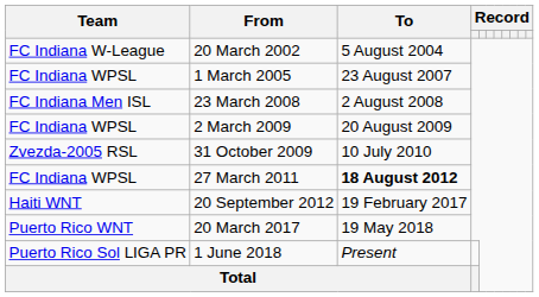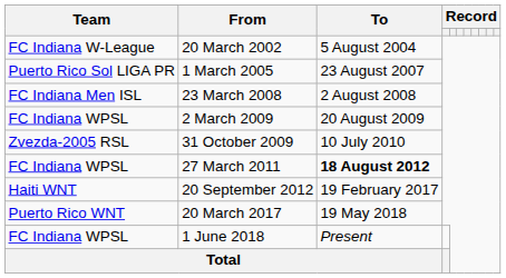 <table class=wikitable style=text-align:center>
 <tr>
 <th rowspan=2>Team</th>
 <th rowspan=2>From</th>
 <th rowspan=2>To</th>
 <th colspan=8>Record</th>
 </tr>
 <tr>
 <th></th>
 <th></th>
 <th></th>
 <th></th>
 <th></th>
 <th></th>
 <th></th>
 <th></th>
 </tr>
 <tr>
 <td align=left><a href='#'>FC Indiana</a> W-League</td>
 <td align=left>20 March 2002</td>
 <td align=left>5 August 2004<br></td>
 </tr>
 <tr>
-<td align=left><a href='#'>FC Indiana</a> WPSL</td>
+<td align=left><a href='#'>Puerto Rico Sol</a> LIGA PR</td>
 <td align=left>1 March 2005</td>
 <td align=left>23 August 2007<br></td>
 </tr>
 <tr>
 <td align=left><a href='#'>FC Indiana Men</a> ISL</td>
 <td align=left>23 March 2008</td>
 <td align=left>2 August 2008<br></td>
 </tr>
 <tr>
 <td align=left><a href='#'>FC Indiana</a> WPSL</td>
 <td align=left>2 March 2009</td>
 <td align=left>20 August 2009<br></td>
 </tr>
 <tr>
 <td align=left><a href='#'>Zvezda-2005</a> RSL</td>
 <td align=left>31 October 2009</td>
 <td align=left>10 July 2010<br></td>
 </tr>
 <tr>
 <td align=left><a href='#'>FC Indiana</a> WPSL</td>
 <td align=left>27 March 2011</td>
 <td align=left><strong>18 August 2012<br></strong></td>
 </tr>
 <tr>
 <td align=left><a href='#'>Haiti WNT</a></td>
 <td align=left>20 September 2012</td>
 <td align=left>19 February 2017<br></td>
 </tr>
 <tr>
 <td align=left><a href='#'>Puerto Rico WNT</a></td>
 <td align=left>20 March 2017</td>
 <td align=left>19 May 2018<br></td>
 </tr>
 <tr>
-<td align=left><a href='#'>Puerto Rico Sol</a> LIGA PR</td>
+<td align=left><a href='#'>FC Indiana</a> WPSL</td>
 <td align=left>1 June 2018</td>
 <td align=left><em>Present</em><br></td>
 <td></td>
 </tr>
 <tr>
 <th colspan=3>Total<br></th>
 <th></th>
 </tr>
 </table>
